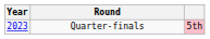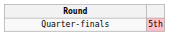 <table class="wikitable" style="text-align: center; font-size:90%">
 <tr>
-<th>Year</th>
 <th style="width:200px">Round</th>
 <th></th>
 </tr>
 <tr>
-<td><a href='#'>2023</a></td>
 <td>Quarter-finals</td>
 <td style="background: pink;">5th</td>
 </tr>
 </table>
